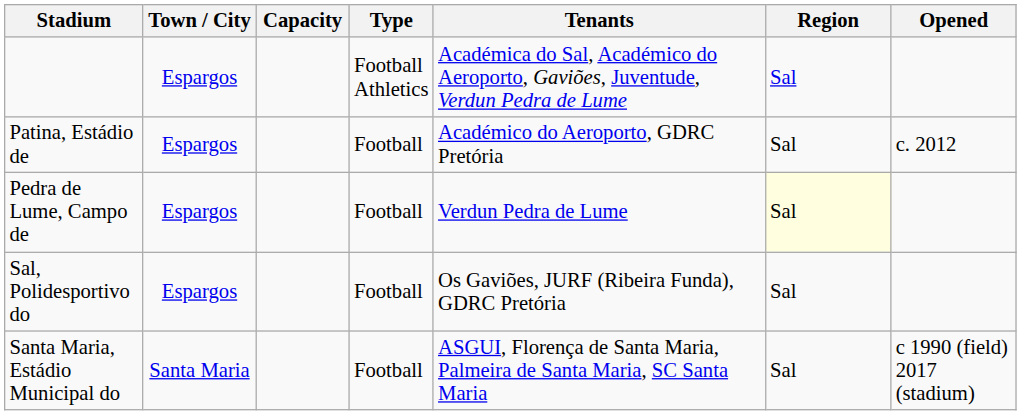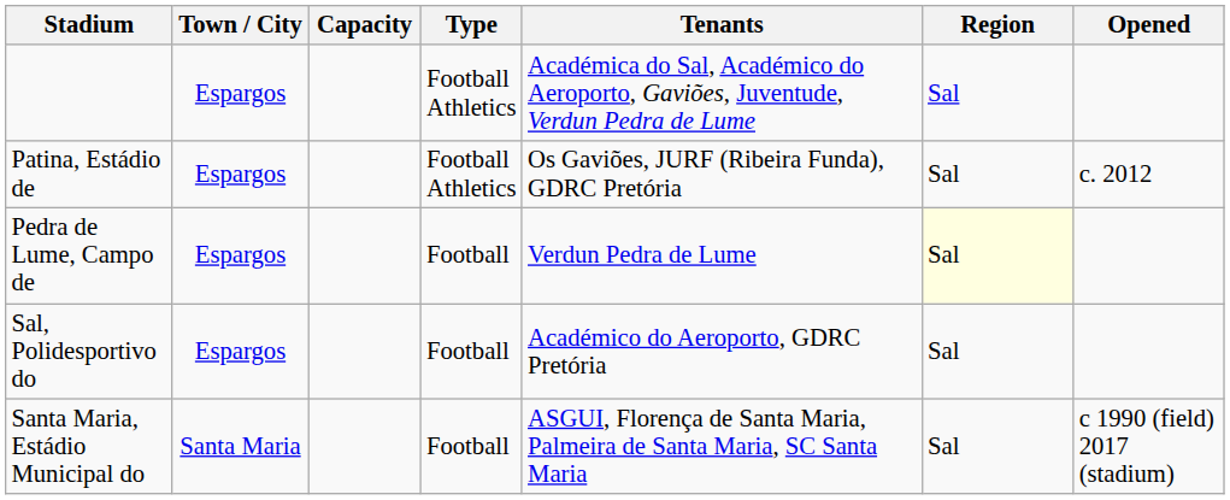 <table class="wikitable sortable">
 <tr>
 <th width=100>Stadium</th>
 <th width=80>Town / City</th>
 <th width=65>Capacity</th>
 <th width=40>Type</th>
 <th width=250>Tenants</th>
 <th width=90>Region</th>
 <th width=90>Opened</th>
 </tr>
 <tr>
 <td></td>
 <td style="text-align:center;"><a href='#'>Espargos</a></td>
 <td style="text-align:center;"> </td>
 <td>Football<br>Athletics</td>
 <td><a href='#'>Académica do Sal</a>, <a href='#'>Académico do Aeroporto</a>, <em>Gaviões</em>, <a href='#'>Juventude</a>, <em><a href='#'>Verdun Pedra de Lume</a></em></td>
 <td><a href='#'>Sal</a></td>
 <td></td>
 </tr>
 <tr>
 <td>Patina, Estádio de</td>
 <td style="text-align:center;"><a href='#'>Espargos</a></td>
 <td style="text-align:center;"></td>
-<td>Football</td>
-<td><a href='#'>Académico do Aeroporto</a>, GDRC Pretória</td>
+<td>Football<br>Athletics</td>
+<td>Os Gaviões, JURF (Ribeira Funda), GDRC Pretória</td>
 <td>Sal</td>
 <td>c. 2012</td>
 </tr>
 <tr>
 <td>Pedra de Lume, Campo de</td>
 <td style="text-align:center;"><a href='#'>Espargos</a></td>
 <td style="text-align:center;"></td>
 <td>Football</td>
 <td><a href='#'>Verdun Pedra de Lume</a></td>
 <td style="background: lightyellow;">Sal</td>
 <td></td>
 </tr>
 <tr>
 <td>Sal, Polidesportivo do</td>
 <td style="text-align:center;"><a href='#'>Espargos</a></td>
 <td style="text-align:center;"></td>
 <td>Football</td>
-<td>Os Gaviões, JURF (Ribeira Funda), GDRC Pretória</td>
+<td><a href='#'>Académico do Aeroporto</a>, GDRC Pretória</td>
 <td>Sal</td>
 <td></td>
 </tr>
 <tr>
 <td>Santa Maria, Estádio Municipal do</td>
 <td style="text-align:center;"><a href='#'>Santa Maria</a></td>
 <td style="text-align:center;"></td>
 <td>Football</td>
 <td><a href='#'>ASGUI</a>, Florença de Santa Maria, <a href='#'>Palmeira de Santa Maria</a>, <a href='#'>SC Santa Maria</a></td>
 <td>Sal</td>
 <td>c 1990 (field)<br>2017 (stadium)</td>
 </tr>
 </table>
